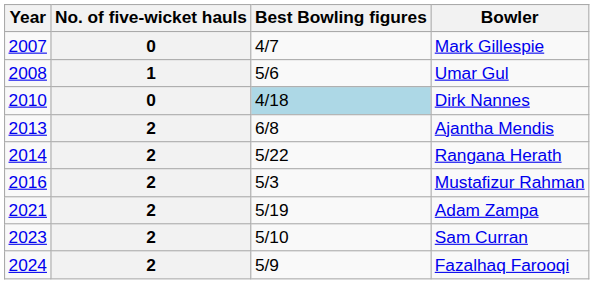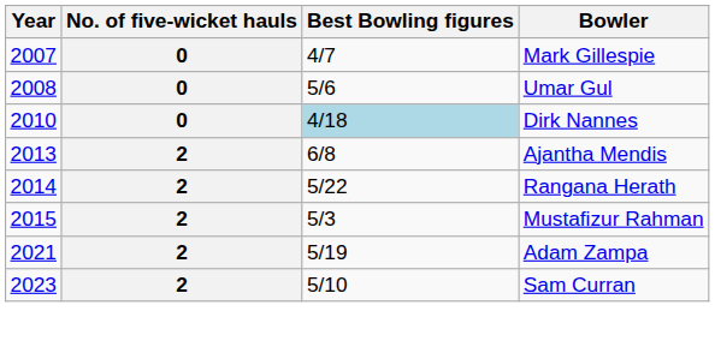 <table class="wikitable sortable">
 <tr>
 <th scope="col">Year</th>
 <th scope="col">No. of five-wicket hauls</th>
 <th scope="col" class="unsortable">Best Bowling figures</th>
 <th scope="col" class="unsortable">Bowler</th>
 </tr>
 <tr>
 <td><a href='#'>2007</a></td>
 <th scope="row" style="text-align:center;">0</th>
 <td>4/7</td>
 <td><a href='#'>Mark Gillespie</a></td>
 </tr>
 <tr>
 <td><a href='#'>2008</a></td>
-<th scope="row" style="text-align:center;">1</th>
+<th scope="row" style="text-align:center;">0</th>
 <td>5/6</td>
 <td><a href='#'>Umar Gul</a></td>
 </tr>
 <tr>
 <td><a href='#'>2010</a></td>
 <th scope="row" style="text-align:center;">0</th>
 <td style="background: lightblue;">4/18</td>
 <td><a href='#'>Dirk Nannes</a></td>
 </tr>
 <tr>
 <td><a href='#'>2013</a></td>
 <th scope="row" style="text-align:center;">2</th>
 <td>6/8</td>
 <td><a href='#'>Ajantha Mendis</a></td>
 </tr>
 <tr>
 <td><a href='#'>2014</a></td>
 <th scope="row" style="text-align:center;">2</th>
 <td>5/22</td>
 <td><a href='#'>Rangana Herath</a></td>
 </tr>
 <tr>
-<td><a href='#'>2016</a></td>
+<td><a href='#'>2015</a></td>
 <th scope="row" style="text-align:center;">2</th>
 <td>5/3</td>
 <td><a href='#'>Mustafizur Rahman</a></td>
 </tr>
 <tr>
 <td><a href='#'>2021</a></td>
 <th scope="row" style="text-align:center;">2</th>
 <td>5/19</td>
 <td><a href='#'>Adam Zampa</a></td>
 </tr>
 <tr>
 <td><a href='#'>2023</a></td>
 <th scope="row" style="text-align:center;">2</th>
 <td>5/10</td>
 <td><a href='#'>Sam Curran</a></td>
 </tr>
-<tr>
-<td><a href='#'>2024</a></td>
-<th>2</th>
-<td>5/9</td>
-<td><a href='#'>Fazalhaq Farooqi</a></td>
-</tr>
 </table>
